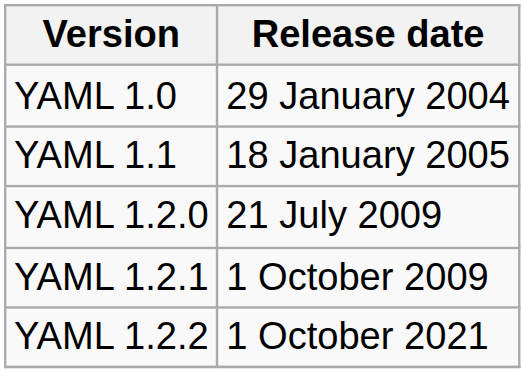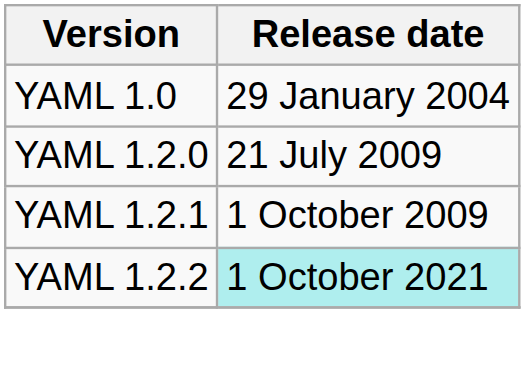 <table class="wikitable">
 <tr>
 <th>Version</th>
 <th>Release date</th>
 </tr>
 <tr>
 <td>YAML 1.0</td>
 <td>29 January 2004</td>
-</tr>
-<tr>
-<td>YAML 1.1</td>
-<td>18 January 2005</td>
 </tr>
 <tr>
 <td>YAML 1.2.0</td>
 <td>21 July 2009</td>
 </tr>
 <tr>
 <td>YAML 1.2.1</td>
 <td>1 October 2009</td>
 </tr>
 <tr>
 <td>YAML 1.2.2</td>
-<td>1 October 2021</td>
+<td style="background: paleturquoise;">1 October 2021</td>
 </tr>
 <tr>
 </tr>
 </table>
